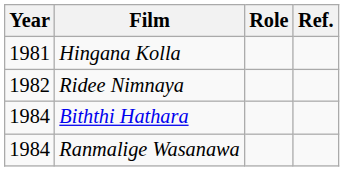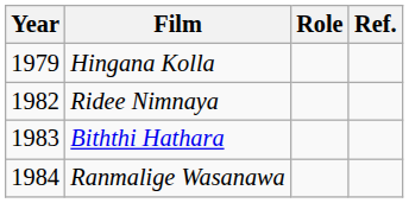 <table class="wikitable">
 <tr>
 <th>Year</th>
 <th>Film</th>
 <th>Role</th>
 <th>Ref.</th>
 </tr>
 <tr>
-<td>1981</td>
+<td>1979</td>
 <td><em>Hingana Kolla</em></td>
 <td></td>
 <td></td>
 </tr>
 <tr>
 <td>1982</td>
 <td><em>Ridee Nimnaya</em></td>
 <td></td>
 <td></td>
 </tr>
 <tr>
-<td>1984</td>
+<td>1983</td>
 <td><em><a href='#'>Biththi Hathara</a></em></td>
 <td></td>
 <td></td>
 </tr>
 <tr>
 <td>1984</td>
 <td><em>Ranmalige Wasanawa</em></td>
 <td></td>
 <td></td>
 </tr>
 </table>
